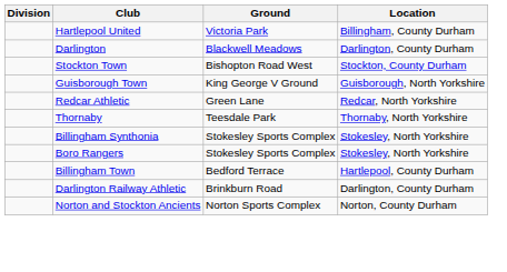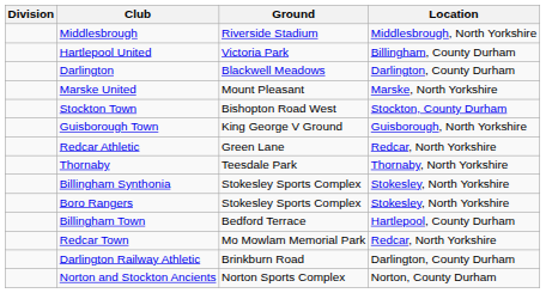 <table class="wikitable sortable">
 <tr>
 <th>Division</th>
 <th>Club</th>
 <th>Ground</th>
 <th>Location</th>
+</tr>
+<tr>
+<td></td>
+<td><a href='#'>Middlesbrough</a></td>
+<td><a href='#'>Riverside Stadium</a></td>
+<td><a href='#'>Middlesbrough</a>, North Yorkshire</td>
 </tr>
 <tr>
 <td></td>
 <td><a href='#'>Hartlepool United</a></td>
 <td><a href='#'>Victoria Park</a></td>
 <td><a href='#'>Billingham</a>, County Durham</td>
 </tr>
 <tr>
 <td></td>
 <td><a href='#'>Darlington</a></td>
 <td><a href='#'>Blackwell Meadows</a></td>
 <td><a href='#'>Darlington</a>, County Durham</td>
+</tr>
+<tr>
+<td></td>
+<td><a href='#'>Marske United</a></td>
+<td>Mount Pleasant</td>
+<td><a href='#'>Marske</a>, North Yorkshire</td>
 </tr>
 <tr>
 <td></td>
 <td><a href='#'>Stockton Town</a></td>
 <td>Bishopton Road West</td>
 <td><a href='#'>Stockton, County Durham</a></td>
 </tr>
 <tr>
 <td></td>
 <td><a href='#'>Guisborough Town</a></td>
 <td>King George V Ground</td>
 <td><a href='#'>Guisborough</a>, North Yorkshire</td>
 </tr>
 <tr>
 <td></td>
 <td><a href='#'>Redcar Athletic</a></td>
 <td>Green Lane</td>
 <td><a href='#'>Redcar</a>, North Yorkshire</td>
 </tr>
 <tr>
 <td></td>
 <td><a href='#'>Thornaby</a></td>
 <td>Teesdale Park</td>
 <td><a href='#'>Thornaby</a>, North Yorkshire</td>
 </tr>
 <tr>
 <td></td>
 <td><a href='#'>Billingham Synthonia</a></td>
 <td>Stokesley Sports Complex</td>
 <td><a href='#'>Stokesley</a>, North Yorkshire</td>
 </tr>
 <tr>
 <td></td>
 <td><a href='#'>Boro Rangers</a></td>
 <td>Stokesley Sports Complex</td>
 <td><a href='#'>Stokesley</a>, North Yorkshire</td>
 </tr>
 <tr>
 <td></td>
 <td><a href='#'>Billingham Town</a></td>
 <td>Bedford Terrace</td>
 <td><a href='#'>Hartlepool</a>, County Durham</td>
 </tr>
 <tr>
 <td></td>
+<td><a href='#'>Redcar Town</a></td>
+<td>Mo Mowlam Memorial Park</td>
+<td><a href='#'>Redcar</a>, North Yorkshire</td>
+</tr>
+<tr>
+<td></td>
 <td><a href='#'>Darlington Railway Athletic</a></td>
 <td>Brinkburn Road</td>
 <td>Darlington, County Durham</td>
 </tr>
 <tr>
 <td></td>
 <td><a href='#'>Norton and Stockton Ancients</a></td>
 <td>Norton Sports Complex</td>
 <td>Norton, County Durham</td>
 </tr>
 </table>
